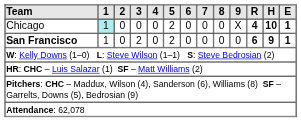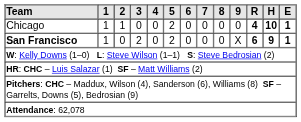 <table border=1 cellspacing=0 width=450 style="margin-left:3em;">
 <tr style="text-align:center; background-color:#e6e6e6;">
 <th align=left width=28%>Team</th>
 <th width=5%>1</th>
 <th width=5%>2</th>
 <th width=5%>3</th>
 <th width=5%>4</th>
 <th width=5%>5</th>
 <th width=5%>6</th>
 <th width=5%>7</th>
 <th width=5%>8</th>
 <th width=5%>9</th>
 <th width=5%>R</th>
 <th width=5%>H</th>
 <th width=5%>E</th>
 </tr>
 <tr style="text-align:center;">
 <td align=left>Chicago</td>
-<td style="background: paleturquoise;">1</td>
-<td>0</td>
+<td>1</td>
+<td>1</td>
 <td>0</td>
 <td>0</td>
 <td>2</td>
 <td>0</td>
 <td>0</td>
 <td>0</td>
-<td>X</td>
+<td>0</td>
 <td><strong>4</strong></td>
 <td><strong>10</strong></td>
 <td><strong>1</strong></td>
 </tr>
 <tr style="text-align:center;">
 <td align=left><strong>San Francisco</strong></td>
 <td>1</td>
 <td>0</td>
 <td>2</td>
 <td>0</td>
 <td>2</td>
 <td>0</td>
 <td>0</td>
 <td>0</td>
-<td>0</td>
+<td>X</td>
 <td><strong>6</strong></td>
 <td><strong>9</strong></td>
 <td><strong>1</strong></td>
 </tr>
 <tr style="text-align:left;">
 <td colspan=13><small><strong>W</strong>: <a href='#'>Kelly Downs</a> (1–0)   <strong>L</strong>: <a href='#'>Steve Wilson</a> (1–1)   <strong>S</strong>: <a href='#'>Steve Bedrosian</a> (2)</small></td>
 </tr>
 <tr style="text-align:left;">
 <td colspan=13><small><strong>HR</strong>: <strong>CHC</strong> – <a href='#'>Luis Salazar</a> (1)  <strong>SF</strong> – <a href='#'>Matt Williams</a> (2)</small></td>
 </tr>
 <tr style="text-align:left;">
 <td colspan=13><small><strong>Pitchers</strong>: <strong>CHC</strong> – Maddux, Wilson (4), Sanderson (6), Williams (8)  <strong>SF</strong> – Garrelts, Downs (5), Bedrosian (9)</small></td>
 </tr>
 <tr style="text-align:left;">
 <td colspan=13><small><strong>Attendance</strong>: 62,078</small></td>
 </tr>
 </table>
